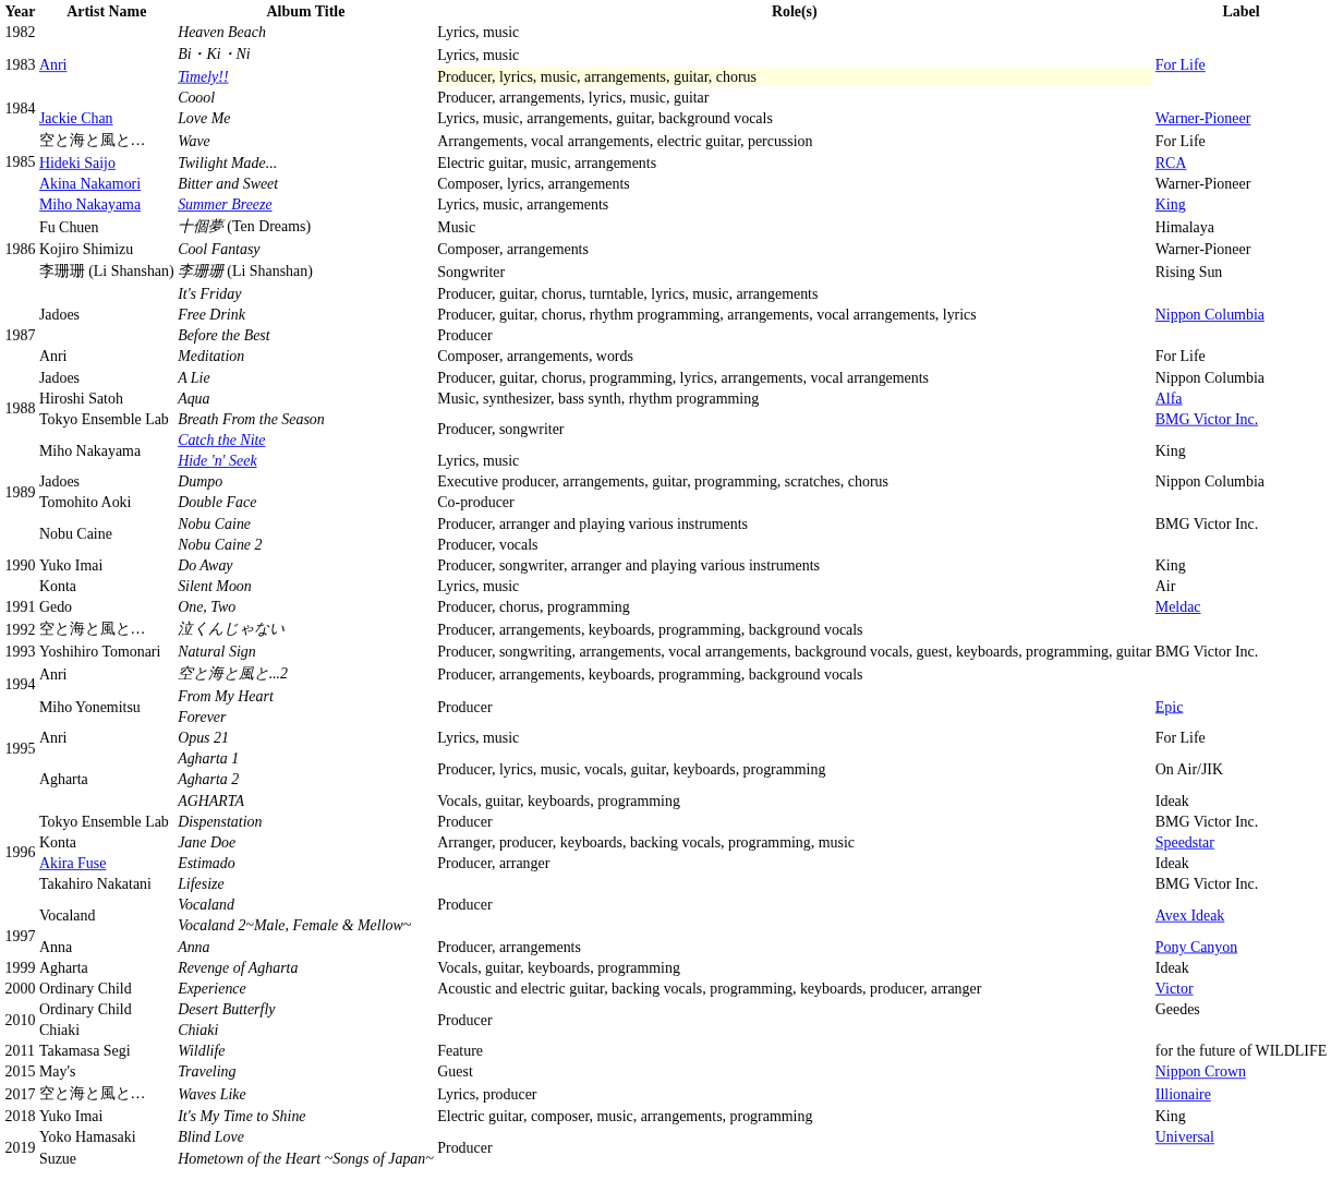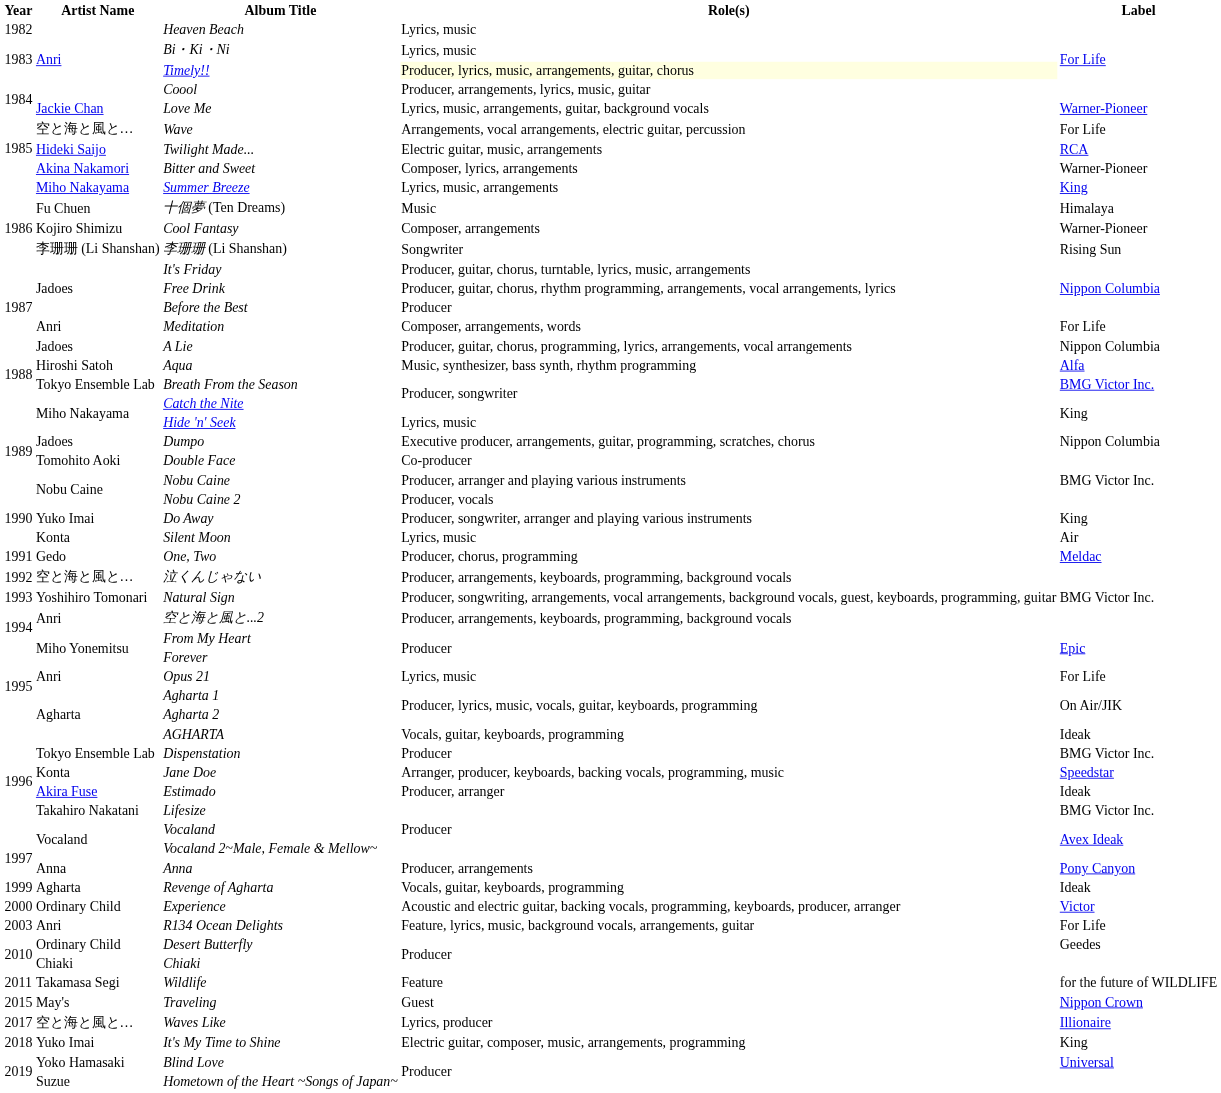 <table>
 <tr>
 <th>Year</th>
 <th>Artist Name</th>
 <th>Album Title</th>
 <th>Role(s)</th>
 <th>Label</th>
 </tr>
 <tr>
 <td>1982</td>
 <td rowspan=4><a href='#'>Anri</a></td>
 <td><em>Heaven Beach</em></td>
 <td>Lyrics, music</td>
 <td rowspan=4><a href='#'>For Life</a></td>
 </tr>
 <tr>
 <td rowspan=2>1983</td>
 <td><em>Bi・Ki・Ni</em></td>
 <td>Lyrics, music</td>
 </tr>
 <tr>
 <td><em><a href='#'>Timely!!</a></em></td>
 <td style="background: lightyellow;">Producer, lyrics, music, arrangements, guitar, chorus</td>
 </tr>
 <tr>
 <td rowspan="2">1984</td>
 <td><em>Coool</em></td>
 <td>Producer, arrangements, lyrics, music, guitar</td>
 </tr>
 <tr>
 <td><a href='#'>Jackie Chan</a></td>
 <td><em>Love Me</em></td>
 <td>Lyrics, music, arrangements, guitar, background vocals</td>
 <td><a href='#'>Warner-Pioneer</a></td>
 </tr>
 <tr>
 <td rowspan="3">1985</td>
 <td>空と海と風と…</td>
 <td><em>Wave</em></td>
 <td>Arrangements, vocal arrangements, electric guitar, percussion</td>
 <td>For Life</td>
 </tr>
 <tr>
 <td><a href='#'>Hideki Saijo</a></td>
 <td><em>Twilight Made...</em></td>
 <td>Electric guitar, music, arrangements</td>
 <td><a href='#'>RCA</a></td>
 </tr>
 <tr>
 <td><a href='#'>Akina Nakamori</a></td>
 <td><em>Bitter and Sweet</em></td>
 <td>Composer, lyrics, arrangements</td>
 <td>Warner-Pioneer</td>
 </tr>
 <tr>
 <td rowspan="5">1986</td>
 <td><a href='#'>Miho Nakayama</a></td>
 <td><em><a href='#'>Summer Breeze</a></em></td>
 <td>Lyrics, music, arrangements</td>
 <td><a href='#'>King</a></td>
 </tr>
 <tr>
 <td>Fu Chuen</td>
 <td><em>十個夢</em> (Ten Dreams)</td>
 <td>Music</td>
 <td>Himalaya</td>
 </tr>
 <tr>
 <td>Kojiro Shimizu</td>
 <td><em>Cool Fantasy</em></td>
 <td>Composer, arrangements</td>
 <td>Warner-Pioneer</td>
 </tr>
 <tr>
 <td>李珊珊 (Li Shanshan)</td>
 <td><em>李珊珊</em> (Li Shanshan)</td>
 <td>Songwriter</td>
 <td>Rising Sun</td>
 </tr>
 <tr>
 <td rowspan="3">Jadoes</td>
 <td><em>It's Friday</em></td>
 <td>Producer, guitar, chorus, turntable, lyrics, music, arrangements</td>
 <td rowspan="3"><a href='#'>Nippon Columbia</a></td>
 </tr>
 <tr>
 <td rowspan="3">1987</td>
 <td><em>Free Drink</em></td>
 <td>Producer, guitar, chorus, rhythm programming, arrangements, vocal arrangements, lyrics</td>
 </tr>
 <tr>
 <td><em>Before the Best</em></td>
 <td>Producer</td>
 </tr>
 <tr>
 <td>Anri</td>
 <td><em>Meditation</em></td>
 <td>Composer, arrangements, words</td>
 <td>For Life</td>
 </tr>
 <tr>
 <td rowspan=4>1988</td>
 <td>Jadoes</td>
 <td><em>A Lie</em></td>
 <td>Producer, guitar, chorus, programming, lyrics, arrangements, vocal arrangements</td>
 <td>Nippon Columbia</td>
 </tr>
 <tr>
 <td>Hiroshi Satoh</td>
 <td><em>Aqua</em></td>
 <td>Music, synthesizer, bass synth, rhythm programming</td>
 <td><a href='#'>Alfa</a></td>
 </tr>
 <tr>
 <td>Tokyo Ensemble Lab</td>
 <td><em>Breath From the Season</em></td>
 <td rowspan="2">Producer, songwriter</td>
 <td><a href='#'>BMG Victor Inc.</a></td>
 </tr>
 <tr>
 <td rowspan="2">Miho Nakayama</td>
 <td><em><a href='#'>Catch the Nite</a></em></td>
 <td rowspan="2">King</td>
 </tr>
 <tr>
 <td rowspan=4>1989</td>
 <td><em><a href='#'>Hide 'n' Seek</a></em></td>
 <td>Lyrics, music</td>
 </tr>
 <tr>
 <td>Jadoes</td>
 <td><em>Dumpo</em></td>
 <td>Executive producer, arrangements, guitar, programming, scratches, chorus</td>
 <td>Nippon Columbia</td>
 </tr>
 <tr>
 <td>Tomohito Aoki</td>
 <td><em>Double Face</em></td>
 <td>Co-producer</td>
 <td rowspan="3">BMG Victor Inc.</td>
 </tr>
 <tr>
 <td rowspan="2">Nobu Caine</td>
 <td><em>Nobu Caine</em></td>
 <td>Producer, arranger and playing various instruments</td>
 </tr>
 <tr>
 <td rowspan="3">1990</td>
 <td><em>Nobu Caine 2</em></td>
 <td>Producer, vocals</td>
 </tr>
 <tr>
 <td>Yuko Imai</td>
 <td><em>Do Away</em></td>
 <td>Producer, songwriter, arranger and playing various instruments</td>
 <td>King</td>
 </tr>
 <tr>
 <td>Konta</td>
 <td><em>Silent Moon</em></td>
 <td>Lyrics, music</td>
 <td>Air</td>
 </tr>
 <tr>
 <td>1991</td>
 <td>Gedo</td>
 <td><em>One, Two</em></td>
 <td>Producer, chorus, programming</td>
 <td><a href='#'>Meldac</a></td>
 </tr>
 <tr>
 <td>1992</td>
 <td>空と海と風と…</td>
 <td><em>泣くんじゃない</em></td>
 <td>Producer, arrangements, keyboards, programming, background vocals</td>
 <td rowspan="3">BMG Victor Inc.</td>
 </tr>
 <tr>
 <td>1993</td>
 <td>Yoshihiro Tomonari</td>
 <td><em>Natural Sign</em></td>
 <td>Producer, songwriting, arrangements, vocal arrangements, background vocals, guest, keyboards, programming, guitar</td>
 </tr>
 <tr>
 <td rowspan=2>1994</td>
 <td>Anri</td>
 <td><em>空と海と風と...2</em></td>
 <td>Producer, arrangements, keyboards, programming, background vocals</td>
 </tr>
 <tr>
 <td rowspan="2">Miho Yonemitsu</td>
 <td><em>From My Heart</em></td>
 <td rowspan=2>Producer</td>
 <td rowspan="2"><a href='#'>Epic</a></td>
 </tr>
 <tr>
 <td rowspan=4>1995</td>
 <td><em>Forever</em></td>
 </tr>
 <tr>
 <td>Anri</td>
 <td><em>Opus 21</em></td>
 <td>Lyrics, music</td>
 <td>For Life</td>
 </tr>
 <tr>
 <td rowspan=3>Agharta</td>
 <td><em>Agharta 1</em></td>
 <td rowspan=2>Producer, lyrics, music, vocals, guitar, keyboards, programming</td>
 <td rowspan="2">On Air/JIK</td>
 </tr>
 <tr>
 <td><em>Agharta 2</em></td>
 </tr>
 <tr>
 <td rowspan=6>1996</td>
 <td><em>AGHARTA</em></td>
 <td>Vocals, guitar, keyboards, programming</td>
 <td>Ideak</td>
 </tr>
 <tr>
 <td>Tokyo Ensemble Lab</td>
 <td><em>Dispenstation</em></td>
 <td>Producer</td>
 <td>BMG Victor Inc.</td>
 </tr>
 <tr>
 <td>Konta</td>
 <td><em>Jane Doe</em></td>
 <td>Arranger, producer, keyboards, backing vocals, programming, music</td>
 <td><a href='#'>Speedstar</a></td>
 </tr>
 <tr>
 <td><a href='#'>Akira Fuse</a></td>
 <td><em>Estimado</em></td>
 <td>Producer, arranger</td>
 <td>Ideak</td>
 </tr>
 <tr>
 <td>Takahiro Nakatani</td>
 <td><em>Lifesize</em></td>
 <td rowspan=3>Producer</td>
 <td>BMG Victor Inc.</td>
 </tr>
 <tr>
 <td rowspan=2>Vocaland</td>
 <td><em>Vocaland</em></td>
 <td rowspan="2"><a href='#'>Avex Ideak</a></td>
 </tr>
 <tr>
 <td rowspan=2>1997</td>
 <td><em>Vocaland 2~Male, Female & Mellow~</em></td>
 </tr>
 <tr>
 <td>Anna</td>
 <td><em>Anna</em></td>
 <td>Producer, arrangements</td>
 <td><a href='#'>Pony Canyon</a></td>
 </tr>
 <tr>
 <td>1999</td>
 <td>Agharta</td>
 <td><em>Revenge of Agharta</em></td>
 <td>Vocals, guitar, keyboards, programming</td>
 <td>Ideak</td>
 </tr>
 <tr>
 <td>2000</td>
 <td>Ordinary Child</td>
 <td><em>Experience</em></td>
 <td>Acoustic and electric guitar, backing vocals, programming, keyboards, producer, arranger</td>
 <td><a href='#'>Victor</a></td>
 </tr>
 <tr>
+<td>2003</td>
+<td>Anri</td>
+<td><em>R134 Ocean Delights</em></td>
+<td>Feature, lyrics, music, background vocals, arrangements, guitar</td>
+<td>For Life</td>
+</tr>
+<tr>
 <td rowspan=2>2010</td>
 <td>Ordinary Child</td>
 <td><em>Desert Butterfly</em></td>
 <td rowspan=2>Producer</td>
 <td>Geedes</td>
 </tr>
 <tr>
 <td>Chiaki</td>
 <td><em>Chiaki</em></td>
 <td></td>
 </tr>
 <tr>
 <td>2011</td>
 <td>Takamasa Segi</td>
 <td><em>Wildlife</em></td>
 <td>Feature</td>
 <td>for the future of WILDLIFE</td>
 </tr>
 <tr>
 <td>2015</td>
 <td>May's</td>
 <td><em>Traveling</em></td>
 <td>Guest</td>
 <td><a href='#'>Nippon Crown</a></td>
 </tr>
 <tr>
 <td>2017</td>
 <td>空と海と風と…</td>
 <td><em>Waves Like</em></td>
 <td>Lyrics, producer</td>
 <td><a href='#'>Illionaire</a></td>
 </tr>
 <tr>
 <td>2018</td>
 <td>Yuko Imai</td>
 <td><em>It's My Time to Shine</em></td>
 <td>Electric guitar, composer, music, arrangements, programming</td>
 <td>King</td>
 </tr>
 <tr>
 <td rowspan=2>2019</td>
 <td>Yoko Hamasaki</td>
 <td><em>Blind Love</em></td>
 <td rowspan=2>Producer</td>
 <td><a href='#'>Universal</a></td>
 </tr>
 <tr>
 <td>Suzue</td>
 <td><em>Hometown of the Heart ~Songs of Japan~</em></td>
 <td></td>
 </tr>
 </table>
